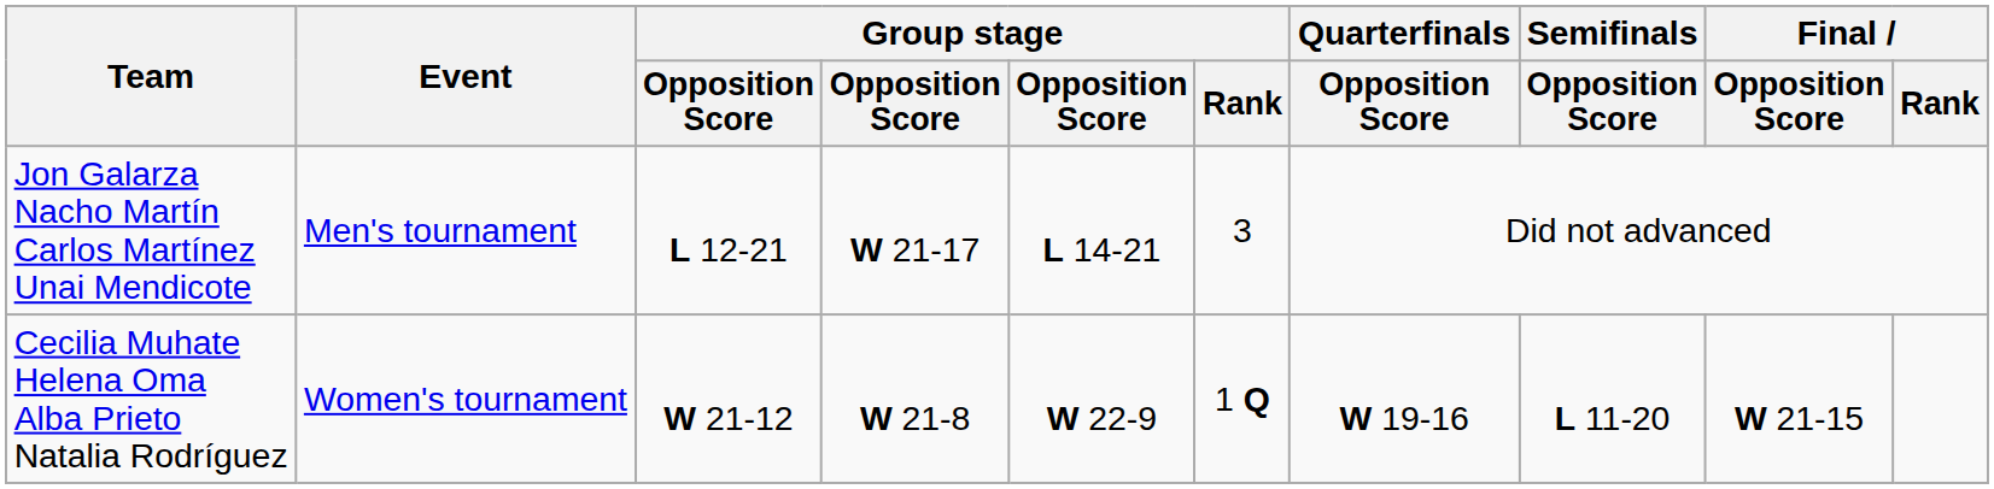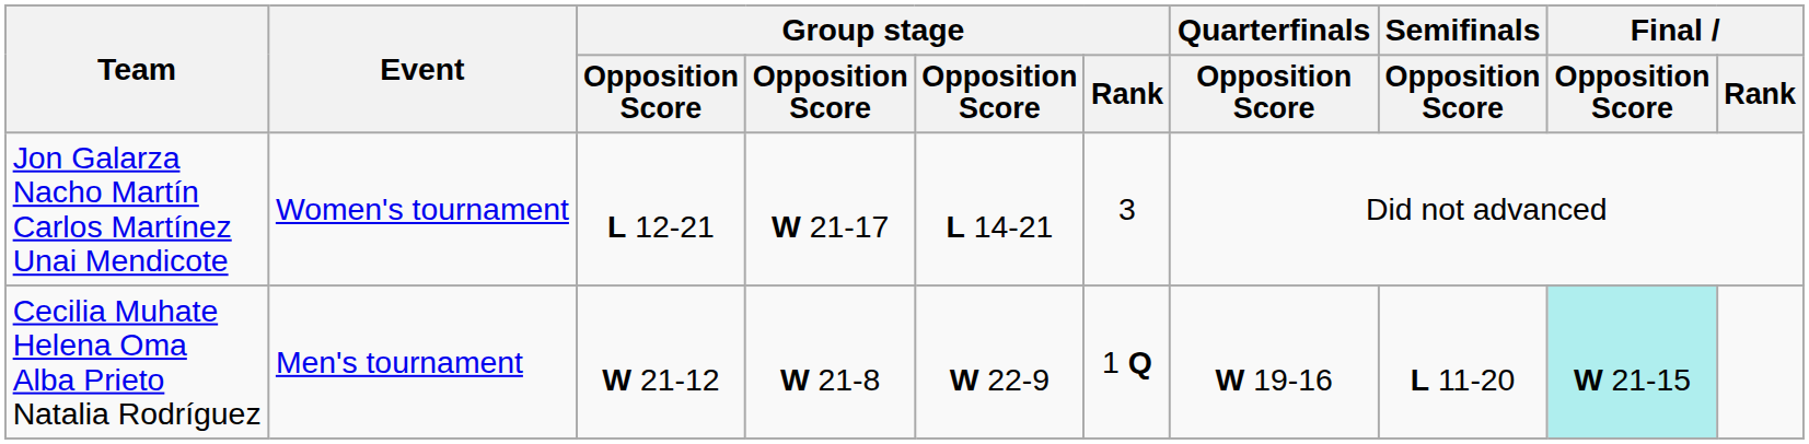 <table class="wikitable" style="text-align:center; font-size:90%">
 <tr>
 <th rowspan=2>Team</th>
 <th rowspan=2>Event</th>
 <th colspan=4>Group stage</th>
 <th>Quarterfinals</th>
 <th>Semifinals</th>
 <th colspan=2>Final / </th>
 </tr>
 <tr style="font-size:95%">
 <th>Opposition<br>Score</th>
 <th>Opposition<br>Score</th>
 <th>Opposition<br>Score</th>
 <th>Rank</th>
 <th>Opposition<br>Score</th>
 <th>Opposition<br>Score</th>
 <th>Opposition<br>Score</th>
 <th>Rank</th>
 </tr>
 <tr>
 <td align=left><a href='#'>Jon Galarza</a><br><a href='#'>Nacho Martín</a><br><a href='#'>Carlos Martínez</a><br><a href='#'>Unai Mendicote</a></td>
-<td align=left><a href='#'>Men's tournament</a></td>
+<td align=left><a href='#'>Women's tournament</a></td>
 <td><br><strong>L</strong> 12-21</td>
 <td><br><strong>W</strong> 21-17</td>
 <td><br><strong>L</strong> 14-21</td>
 <td>3</td>
 <td colspan=4>Did not advanced</td>
 </tr>
 <tr>
 <td align=left><a href='#'>Cecilia Muhate</a><br><a href='#'>Helena Oma</a><br><a href='#'>Alba Prieto</a><br>Natalia Rodríguez</td>
-<td align=left><a href='#'>Women's tournament</a></td>
+<td align=left><a href='#'>Men's tournament</a></td>
 <td><br><strong>W</strong> 21-12</td>
 <td><br><strong>W</strong> 21-8</td>
 <td><br><strong>W</strong> 22-9</td>
 <td>1 <strong>Q</strong></td>
 <td><br><strong>W</strong> 19-16</td>
 <td><br><strong>L</strong> 11-20</td>
-<td><br><strong>W</strong> 21-15</td>
+<td style="background: paleturquoise;"><br><strong>W</strong> 21-15</td>
 <td></td>
 </tr>
 </table>
